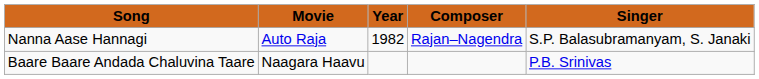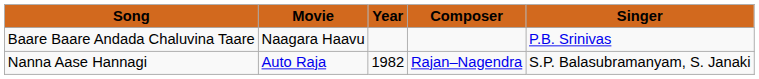 <table class="wikitable">
 <tr>
 <th style="background:#D2691E">Song</th>
 <th style="background:#D2691E">Movie</th>
 <th style="background:#D2691E">Year</th>
 <th style="background:#D2691E">Composer</th>
 <th style="background:#D2691E">Singer</th>
 </tr>
 <tr>
+<td>Baare Baare Andada Chaluvina Taare</td>
+<td>Naagara Haavu</td>
+<td></td>
+<td></td>
+<td><a href='#'>P.B. Srinivas</a></td>
+</tr>
+<tr>
 <td>Nanna Aase Hannagi</td>
 <td><a href='#'>Auto Raja</a></td>
 <td>1982</td>
 <td><a href='#'>Rajan–Nagendra</a></td>
 <td>S.P. Balasubramanyam, S. Janaki</td>
 </tr>
-<tr>
-<td>Baare Baare Andada Chaluvina Taare</td>
-<td>Naagara Haavu</td>
-<td></td>
-<td></td>
-<td><a href='#'>P.B. Srinivas</a></td>
-</tr>
 </table>
